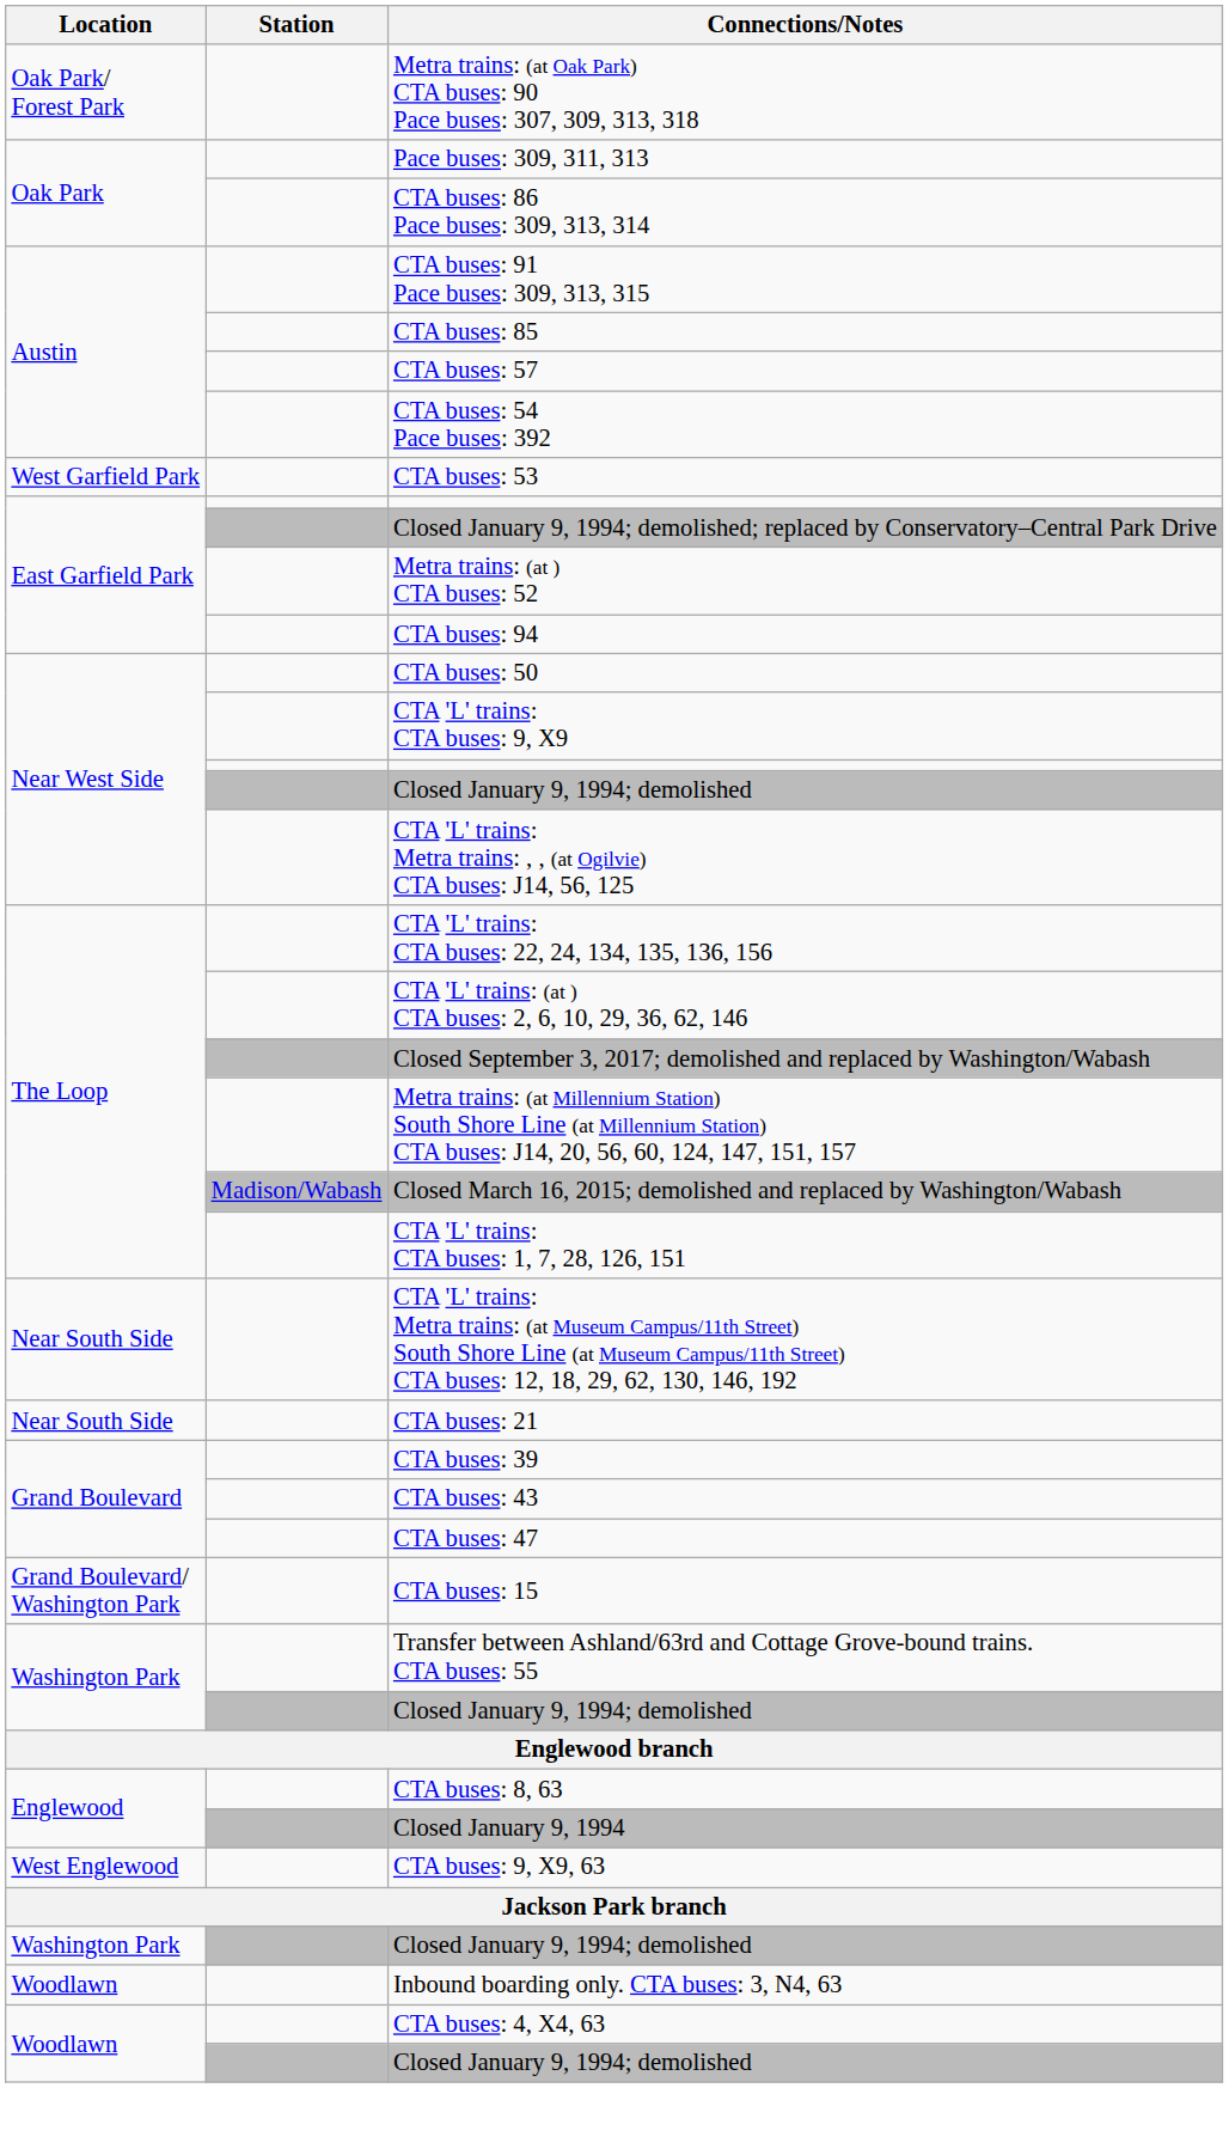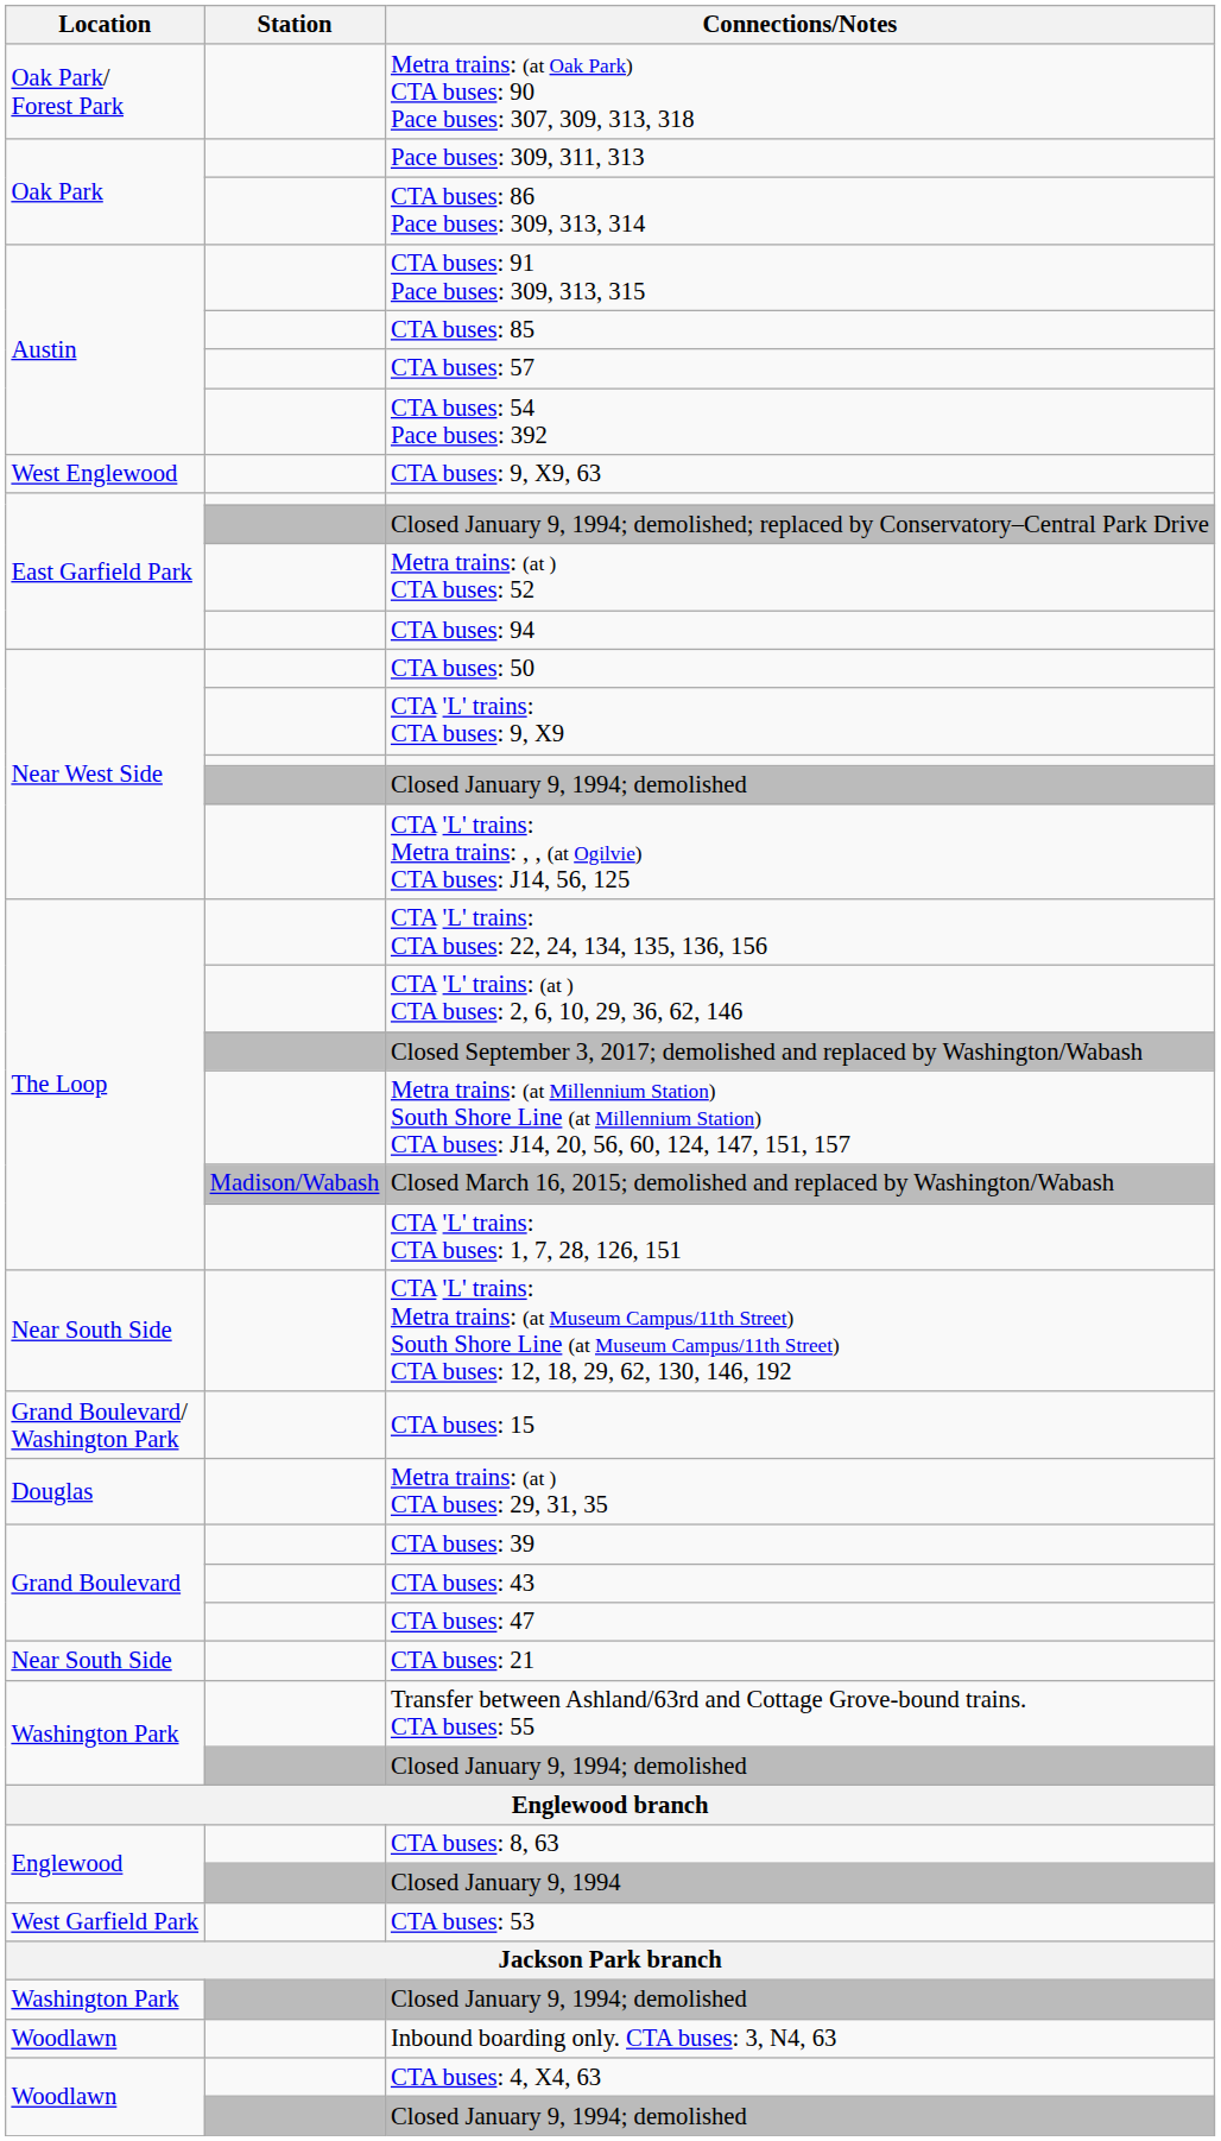 <table class="wikitable plainrowheaders">
 <tr>
 <th>Location</th>
 <th>Station</th>
 <th>Connections/Notes</th>
 </tr>
 <tr>
 <td><a href='#'>Oak Park</a>/<br><a href='#'>Forest Park</a></td>
 <td> </td>
 <td> <a href='#'>Metra trains</a>:  <small>(at <a href='#'>Oak Park</a>)</small><br> <a href='#'>CTA buses</a>: 90<br> <a href='#'>Pace buses</a>: 307, 309, 313, 318</td>
 </tr>
 <tr>
 <td rowspan="2"><a href='#'>Oak Park</a></td>
 <td></td>
 <td> <a href='#'>Pace buses</a>: 309, 311, 313</td>
 </tr>
 <tr>
 <td></td>
 <td> <a href='#'>CTA buses</a>: 86<br> <a href='#'>Pace buses</a>: 309, 313, 314</td>
 </tr>
 <tr>
 <td rowspan="4"><a href='#'>Austin</a></td>
 <td></td>
 <td> <a href='#'>CTA buses</a>: 91<br> <a href='#'>Pace buses</a>: 309, 313, 315</td>
 </tr>
 <tr>
 <td> </td>
 <td> <a href='#'>CTA buses</a>: 85</td>
 </tr>
 <tr>
 <td> </td>
 <td> <a href='#'>CTA buses</a>: 57</td>
 </tr>
 <tr>
 <td> </td>
 <td> <a href='#'>CTA buses</a>: 54<br> <a href='#'>Pace buses</a>: 392</td>
 </tr>
 <tr>
-<td><a href='#'>West Garfield Park</a></td>
-<td> </td>
-<td> <a href='#'>CTA buses</a>: 53</td>
+<td><a href='#'>West Englewood</a></td>
+<td>  </td>
+<td> <a href='#'>CTA buses</a>: 9, X9, 63</td>
 </tr>
 <tr>
 <td rowspan="4"><a href='#'>East Garfield Park</a></td>
 <td> </td>
 <td></td>
 </tr>
 <tr>
 <td style="background-color: #bbb"></td>
 <td style="background-color: #bbb">Closed January 9, 1994; demolished; replaced by Conservatory–Central Park Drive</td>
 </tr>
 <tr>
 <td> </td>
 <td> <a href='#'>Metra trains</a>:  <small>(at )</small><br> <a href='#'>CTA buses</a>: 52</td>
 </tr>
 <tr>
 <td> </td>
 <td> <a href='#'>CTA buses</a>: 94</td>
 </tr>
 <tr>
 <td rowspan="5"><a href='#'>Near West Side</a></td>
 <td> </td>
 <td> <a href='#'>CTA buses</a>: 50</td>
 </tr>
 <tr>
 <td> </td>
 <td> <a href='#'>CTA</a> <a href='#'>'L' trains</a>: <br> <a href='#'>CTA buses</a>: 9, X9</td>
 </tr>
 <tr>
 <td> </td>
 <td></td>
 </tr>
 <tr>
 <td style="background-color: #bbb"></td>
 <td style="background-color: #bbb">Closed January 9, 1994; demolished</td>
 </tr>
 <tr>
 <td> </td>
 <td> <a href='#'>CTA</a> <a href='#'>'L' trains</a>: <br> <a href='#'>Metra trains</a>: , ,  <small>(at <a href='#'>Ogilvie</a>)</small><br> <a href='#'>CTA buses</a>: J14, 56, 125</td>
 </tr>
 <tr>
 <td rowspan="6"><a href='#'>The Loop</a></td>
 <td> </td>
 <td> <a href='#'>CTA</a> <a href='#'>'L' trains</a>:     <br> <a href='#'>CTA buses</a>: 22, 24, 134, 135, 136, 156</td>
 </tr>
 <tr>
 <td></td>
 <td> <a href='#'>CTA</a> <a href='#'>'L' trains</a>:  <small>(at )</small><br> <a href='#'>CTA buses</a>: 2, 6, 10, 29, 36, 62, 146</td>
 </tr>
 <tr>
 <td style="background-color: #bbb"></td>
 <td style="background-color: #bbb">Closed September 3, 2017; demolished and replaced by Washington/Wabash</td>
 </tr>
 <tr>
 <td> </td>
 <td> <a href='#'>Metra trains</a>:  <small>(at <a href='#'>Millennium Station</a>)</small><br> <a href='#'>South Shore Line</a> <small>(at <a href='#'>Millennium Station</a>)</small><br> <a href='#'>CTA buses</a>: J14, 20, 56, 60, 124, 147, 151, 157</td>
 </tr>
 <tr>
 <td style="background-color: #bbb"><a href='#'>Madison/Wabash</a></td>
 <td style="background-color: #bbb">Closed March 16, 2015; demolished and replaced by Washington/Wabash</td>
 </tr>
 <tr>
 <td></td>
 <td> <a href='#'>CTA</a> <a href='#'>'L' trains</a>:    <br> <a href='#'>CTA buses</a>: 1, 7, 28, 126, 151</td>
 </tr>
 <tr>
 <td><a href='#'>Near South Side</a></td>
 <td> </td>
 <td> <a href='#'>CTA</a> <a href='#'>'L' trains</a>:  <br> <a href='#'>Metra trains</a>:  <small>(at <a href='#'>Museum Campus/11th Street</a>)</small><br> <a href='#'>South Shore Line</a> <small>(at <a href='#'>Museum Campus/11th Street</a>)</small><br> <a href='#'>CTA buses</a>: 12, 18, 29, 62, 130, 146, 192</td>
 </tr>
 <tr>
-<td><a href='#'>Near South Side</a></td>
+<td><a href='#'>Grand Boulevard</a>/<br><a href='#'>Washington Park</a></td>
 <td> </td>
-<td> <a href='#'>CTA buses</a>: 21</td>
+<td> <a href='#'>CTA buses</a>: 15</td>
+</tr>
+<tr>
+<td><a href='#'>Douglas</a></td>
+<td> </td>
+<td> <a href='#'>Metra trains</a>:  <small>(at )</small><br> <a href='#'>CTA buses</a>: 29, 31, 35</td>
 </tr>
 <tr>
 <td rowspan="3"><a href='#'>Grand Boulevard</a></td>
 <td> </td>
 <td> <a href='#'>CTA buses</a>: 39</td>
 </tr>
 <tr>
 <td> </td>
 <td> <a href='#'>CTA buses</a>: 43</td>
 </tr>
 <tr>
 <td> </td>
 <td> <a href='#'>CTA buses</a>: 47</td>
 </tr>
 <tr>
-<td><a href='#'>Grand Boulevard</a>/<br><a href='#'>Washington Park</a></td>
+<td><a href='#'>Near South Side</a></td>
 <td> </td>
-<td> <a href='#'>CTA buses</a>: 15</td>
+<td> <a href='#'>CTA buses</a>: 21</td>
 </tr>
 <tr>
 <td rowspan="2"><a href='#'>Washington Park</a></td>
 <td>  </td>
 <td>Transfer between Ashland/63rd and Cottage Grove-bound trains. <br> <a href='#'>CTA buses</a>: 55</td>
 </tr>
 <tr>
 <td style="background-color: #bbb"></td>
 <td style="background-color: #bbb">Closed January 9, 1994; demolished</td>
 </tr>
 <tr>
 <th colspan=3>Englewood branch</th>
 </tr>
 <tr>
 <td rowspan=2><a href='#'>Englewood</a></td>
 <td> </td>
 <td> <a href='#'>CTA buses</a>: 8, 63</td>
 </tr>
 <tr>
 <td style="background-color: #bbb"></td>
 <td style="background-color: #bbb">Closed January 9, 1994</td>
 </tr>
 <tr>
-<td><a href='#'>West Englewood</a></td>
-<td>  </td>
-<td> <a href='#'>CTA buses</a>: 9, X9, 63</td>
+<td><a href='#'>West Garfield Park</a></td>
+<td> </td>
+<td> <a href='#'>CTA buses</a>: 53</td>
 </tr>
 <tr>
 <th colspan=3>Jackson Park branch</th>
 </tr>
 <tr>
 <td><a href='#'>Washington Park</a></td>
 <td style="background-color: #bbb"></td>
 <td style="background-color: #bbb">Closed January 9, 1994; demolished</td>
 </tr>
 <tr>
 <td><a href='#'>Woodlawn</a></td>
 <td> </td>
 <td>Inbound boarding only. <a href='#'>CTA buses</a>: 3, N4, 63</td>
 </tr>
 <tr>
 <td rowspan="3"><a href='#'>Woodlawn</a></td>
 <td> </td>
 <td> <a href='#'>CTA buses</a>: 4, X4, 63</td>
 </tr>
 <tr>
 <td style="background-color: #bbb"></td>
 <td style="background-color: #bbb">Closed January 9, 1994; demolished</td>
 </tr>
 </table>
